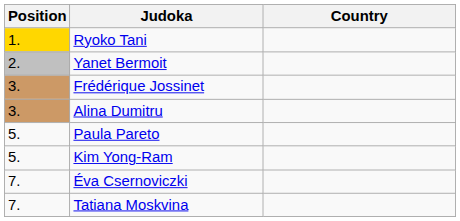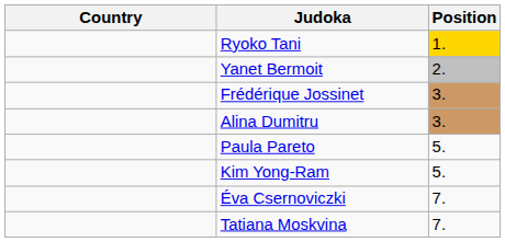 <table class="wikitable">
 <tr>
+<th width="200">Country</th>
+<th width="200">Judoka</th>
 <th width="10">Position</th>
-<th width="200">Judoka</th>
-<th width="200">Country</th>
 </tr>
 <tr>
+<td></td>
+<td><a href='#'>Ryoko Tani</a></td>
 <td bgcolor="gold">1.</td>
-<td><a href='#'>Ryoko Tani</a></td>
-<td></td>
 </tr>
 <tr>
+<td></td>
+<td><a href='#'>Yanet Bermoit</a></td>
 <td bgcolor="silver">2.</td>
-<td><a href='#'>Yanet Bermoit</a></td>
-<td></td>
 </tr>
 <tr>
+<td></td>
+<td><a href='#'>Frédérique Jossinet</a></td>
 <td bgcolor="#CC9966">3.</td>
-<td><a href='#'>Frédérique Jossinet</a></td>
-<td></td>
 </tr>
 <tr>
+<td></td>
+<td><a href='#'>Alina Dumitru</a></td>
 <td bgcolor="#CC9966">3.</td>
-<td><a href='#'>Alina Dumitru</a></td>
-<td></td>
 </tr>
 <tr>
+<td></td>
+<td><a href='#'>Paula Pareto</a></td>
 <td>5.</td>
-<td><a href='#'>Paula Pareto</a></td>
-<td></td>
 </tr>
 <tr>
+<td></td>
+<td><a href='#'>Kim Yong-Ram</a></td>
 <td>5.</td>
-<td><a href='#'>Kim Yong-Ram</a></td>
-<td></td>
 </tr>
 <tr>
+<td></td>
+<td><a href='#'>Éva Csernoviczki</a></td>
 <td>7.</td>
-<td><a href='#'>Éva Csernoviczki</a></td>
-<td></td>
 </tr>
 <tr>
+<td></td>
+<td><a href='#'>Tatiana Moskvina</a></td>
 <td>7.</td>
-<td><a href='#'>Tatiana Moskvina</a></td>
-<td></td>
 </tr>
 </table>
